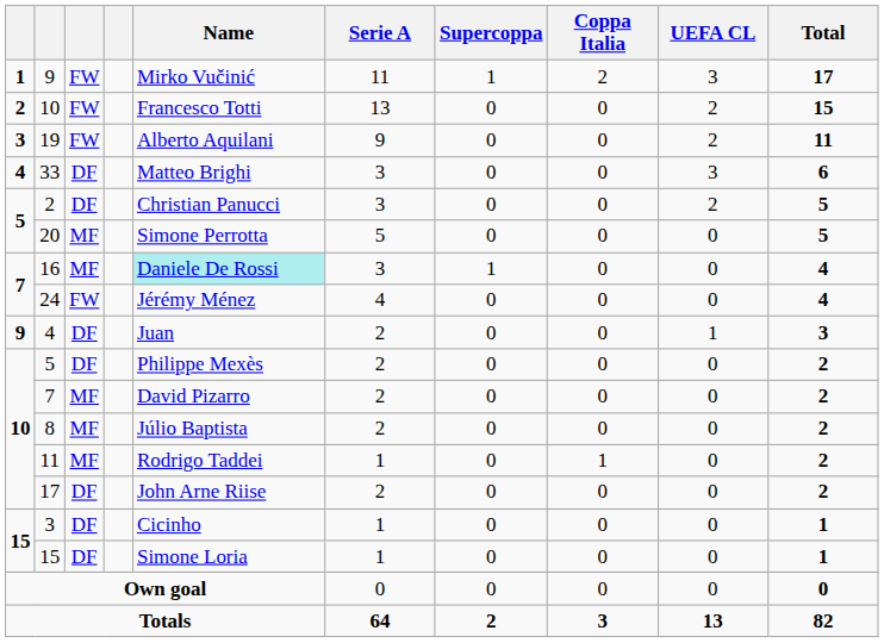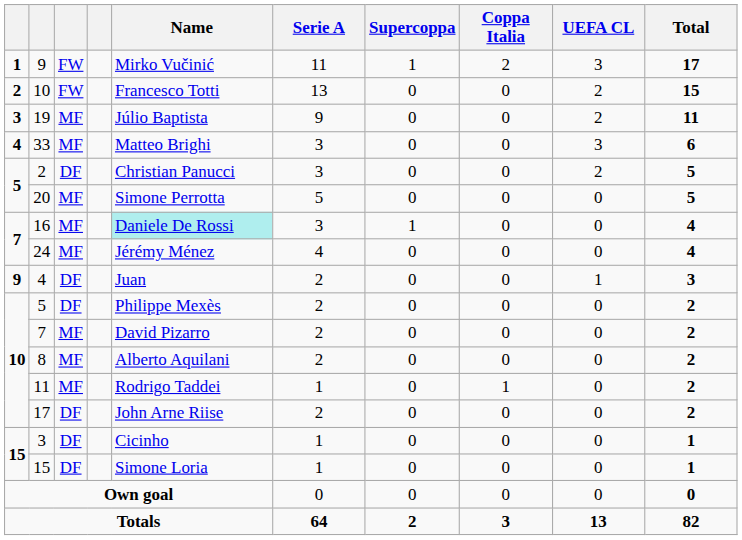 <table class="wikitable" style="text-align:center">
 <tr>
 <th width=15></th>
 <th width=15></th>
 <th width=15></th>
 <th width=15></th>
 <th width=145>Name</th>
 <th width=80><strong><a href='#'>Serie A</a></strong></th>
 <th width=80><strong><a href='#'>Supercoppa</a></strong></th>
 <th width=80><strong><a href='#'>Coppa Italia</a></strong></th>
 <th width=80><strong><a href='#'>UEFA CL</a></strong></th>
 <th width=80>Total</th>
 </tr>
 <tr>
 <td><strong>1</strong></td>
 <td>9</td>
 <td><a href='#'>FW</a></td>
 <td></td>
 <td align=left><a href='#'>Mirko Vučinić</a></td>
 <td>11</td>
 <td>1</td>
 <td>2</td>
 <td>3</td>
 <td><strong>17</strong></td>
 </tr>
 <tr>
 <td><strong>2</strong></td>
 <td>10</td>
 <td><a href='#'>FW</a></td>
 <td></td>
 <td align=left><a href='#'>Francesco Totti</a></td>
 <td>13</td>
 <td>0</td>
 <td>0</td>
 <td>2</td>
 <td><strong>15</strong></td>
 </tr>
 <tr>
 <td><strong>3</strong></td>
 <td>19</td>
-<td><a href='#'>FW</a></td>
+<td><a href='#'>MF</a></td>
 <td></td>
-<td align=left><a href='#'>Alberto Aquilani</a></td>
+<td align=left><a href='#'>Júlio Baptista</a></td>
 <td>9</td>
 <td>0</td>
 <td>0</td>
 <td>2</td>
 <td><strong>11</strong></td>
 </tr>
 <tr>
 <td><strong>4</strong></td>
 <td>33</td>
-<td><a href='#'>DF</a></td>
+<td><a href='#'>MF</a></td>
 <td></td>
 <td align=left><a href='#'>Matteo Brighi</a></td>
 <td>3</td>
 <td>0</td>
 <td>0</td>
 <td>3</td>
 <td><strong>6</strong></td>
 </tr>
 <tr>
 <td rowspan=2><strong>5</strong></td>
 <td>2</td>
 <td><a href='#'>DF</a></td>
 <td></td>
 <td align=left><a href='#'>Christian Panucci</a></td>
 <td>3</td>
 <td>0</td>
 <td>0</td>
 <td>2</td>
 <td><strong>5</strong></td>
 </tr>
 <tr>
 <td>20</td>
 <td><a href='#'>MF</a></td>
 <td></td>
 <td align=left><a href='#'>Simone Perrotta</a></td>
 <td>5</td>
 <td>0</td>
 <td>0</td>
 <td>0</td>
 <td><strong>5</strong></td>
 </tr>
 <tr>
 <td rowspan=2><strong>7</strong></td>
 <td>16</td>
 <td><a href='#'>MF</a></td>
 <td></td>
 <td align=left style="background: paleturquoise;"><a href='#'>Daniele De Rossi</a></td>
 <td>3</td>
 <td>1</td>
 <td>0</td>
 <td>0</td>
 <td><strong>4</strong></td>
 </tr>
 <tr>
 <td>24</td>
-<td><a href='#'>FW</a></td>
+<td><a href='#'>MF</a></td>
 <td></td>
 <td align=left><a href='#'>Jérémy Ménez</a></td>
 <td>4</td>
 <td>0</td>
 <td>0</td>
 <td>0</td>
 <td><strong>4</strong></td>
 </tr>
 <tr>
 <td><strong>9</strong></td>
 <td>4</td>
 <td><a href='#'>DF</a></td>
 <td></td>
 <td align=left><a href='#'>Juan</a></td>
 <td>2</td>
 <td>0</td>
 <td>0</td>
 <td>1</td>
 <td><strong>3</strong></td>
 </tr>
 <tr>
 <td rowspan=5><strong>10</strong></td>
 <td>5</td>
 <td><a href='#'>DF</a></td>
 <td></td>
 <td align=left><a href='#'>Philippe Mexès</a></td>
 <td>2</td>
 <td>0</td>
 <td>0</td>
 <td>0</td>
 <td><strong>2</strong></td>
 </tr>
 <tr>
 <td>7</td>
 <td><a href='#'>MF</a></td>
 <td></td>
 <td align=left><a href='#'>David Pizarro</a></td>
 <td>2</td>
 <td>0</td>
 <td>0</td>
 <td>0</td>
 <td><strong>2</strong></td>
 </tr>
 <tr>
 <td>8</td>
 <td><a href='#'>MF</a></td>
 <td></td>
-<td align=left><a href='#'>Júlio Baptista</a></td>
+<td align=left><a href='#'>Alberto Aquilani</a></td>
 <td>2</td>
 <td>0</td>
 <td>0</td>
 <td>0</td>
 <td><strong>2</strong></td>
 </tr>
 <tr>
 <td>11</td>
 <td><a href='#'>MF</a></td>
 <td></td>
 <td align=left><a href='#'>Rodrigo Taddei</a></td>
 <td>1</td>
 <td>0</td>
 <td>1</td>
 <td>0</td>
 <td><strong>2</strong></td>
 </tr>
 <tr>
 <td>17</td>
 <td><a href='#'>DF</a></td>
 <td></td>
 <td align=left><a href='#'>John Arne Riise</a></td>
 <td>2</td>
 <td>0</td>
 <td>0</td>
 <td>0</td>
 <td><strong>2</strong></td>
 </tr>
 <tr>
 <td rowspan=2><strong>15</strong></td>
 <td>3</td>
 <td><a href='#'>DF</a></td>
 <td></td>
 <td align=left><a href='#'>Cicinho</a></td>
 <td>1</td>
 <td>0</td>
 <td>0</td>
 <td>0</td>
 <td><strong>1</strong></td>
 </tr>
 <tr>
 <td>15</td>
 <td><a href='#'>DF</a></td>
 <td></td>
 <td align=left><a href='#'>Simone Loria</a></td>
 <td>1</td>
 <td>0</td>
 <td>0</td>
 <td>0</td>
 <td><strong>1</strong></td>
 </tr>
 <tr>
 <td colspan=5><strong>Own goal</strong></td>
 <td>0</td>
 <td>0</td>
 <td>0</td>
 <td>0</td>
 <td><strong>0</strong></td>
 </tr>
 <tr>
 <td colspan=5><strong>Totals</strong></td>
 <td><strong>64</strong></td>
 <td><strong>2</strong></td>
 <td><strong>3</strong></td>
 <td><strong>13</strong></td>
 <td><strong>82</strong></td>
 </tr>
 </table>
